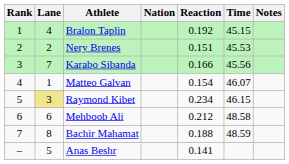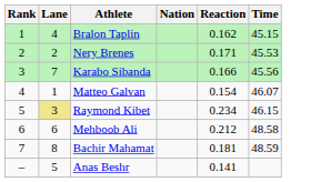 <table class="wikitable sortable" style="text-align:center">
 <tr>
 <th>Rank</th>
 <th>Lane</th>
 <th>Athlete</th>
 <th>Nation</th>
 <th>Reaction</th>
 <th>Time</th>
-<th>Notes</th>
 </tr>
 <tr bgcolor=bbf3bb>
 <td>1</td>
 <td>4</td>
 <td align=left><a href='#'>Bralon Taplin</a></td>
 <td align=left></td>
-<td>0.192</td>
+<td>0.162</td>
 <td>45.15</td>
-<td></td>
 </tr>
 <tr bgcolor=bbf3bb>
 <td>2</td>
 <td>2</td>
 <td align=left><a href='#'>Nery Brenes</a></td>
 <td align=left></td>
-<td>0.151</td>
+<td>0.171</td>
 <td>45.53</td>
-<td></td>
 </tr>
 <tr bgcolor=bbf3bb>
 <td>3</td>
 <td>7</td>
 <td align=left><a href='#'>Karabo Sibanda</a></td>
 <td align=left></td>
 <td>0.166</td>
 <td>45.56</td>
-<td></td>
 </tr>
 <tr>
 <td>4</td>
 <td>1</td>
 <td align=left><a href='#'>Matteo Galvan</a></td>
 <td align=left></td>
 <td>0.154</td>
 <td>46.07</td>
-<td></td>
 </tr>
 <tr>
 <td>5</td>
 <td style="background: khaki;">3</td>
 <td align=left><a href='#'>Raymond Kibet</a></td>
 <td align=left></td>
 <td>0.234</td>
 <td>46.15</td>
-<td></td>
 </tr>
 <tr>
 <td>6</td>
 <td>6</td>
 <td align=left><a href='#'>Mehboob Ali</a></td>
 <td align=left></td>
 <td>0.212</td>
 <td>48.58</td>
-<td></td>
 </tr>
 <tr>
 <td>7</td>
 <td>8</td>
 <td align=left><a href='#'>Bachir Mahamat</a></td>
 <td align=left></td>
-<td>0.188</td>
+<td>0.181</td>
 <td>48.59</td>
-<td></td>
 </tr>
 <tr>
 <td>–</td>
 <td>5</td>
 <td align=left><a href='#'>Anas Beshr</a></td>
 <td align=left></td>
 <td>0.141</td>
 <td></td>
-<td></td>
 </tr>
 </table>
